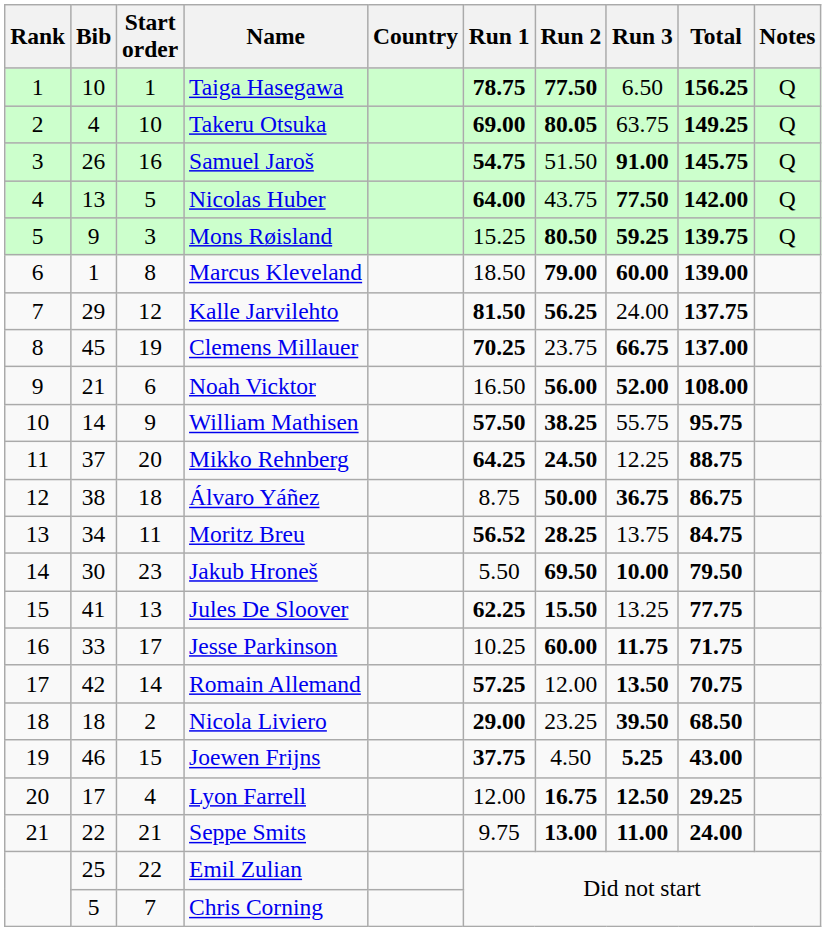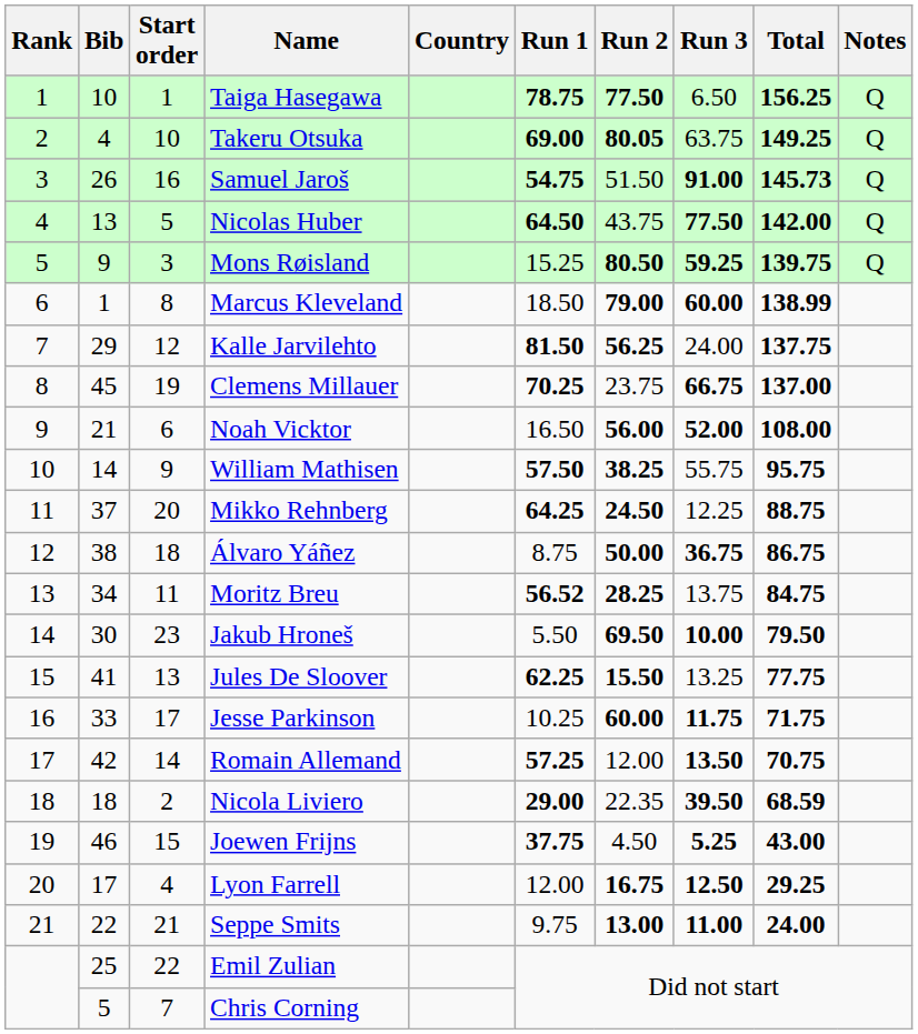 <table class="wikitable sortable" style="text-align:center">
 <tr>
 <th>Rank</th>
 <th>Bib</th>
 <th>Start<br>order</th>
 <th>Name</th>
 <th>Country</th>
 <th>Run 1</th>
 <th>Run 2</th>
 <th>Run 3</th>
 <th>Total</th>
 <th>Notes</th>
 </tr>
 <tr bgcolor=ccffcc>
 <td>1</td>
 <td>10</td>
 <td>1</td>
 <td align=left><a href='#'>Taiga Hasegawa</a></td>
 <td align=left></td>
 <td><strong>78.75</strong></td>
 <td><strong>77.50</strong></td>
 <td>6.50</td>
 <td><strong>156.25</strong></td>
 <td>Q</td>
 </tr>
 <tr bgcolor=ccffcc>
 <td>2</td>
 <td>4</td>
 <td>10</td>
 <td align=left><a href='#'>Takeru Otsuka</a></td>
 <td align=left></td>
 <td><strong>69.00</strong></td>
 <td><strong>80.05</strong></td>
 <td>63.75</td>
 <td><strong>149.25</strong></td>
 <td>Q</td>
 </tr>
 <tr bgcolor=ccffcc>
 <td>3</td>
 <td>26</td>
 <td>16</td>
 <td align=left><a href='#'>Samuel Jaroš</a></td>
 <td align=left></td>
 <td><strong>54.75</strong></td>
 <td>51.50</td>
 <td><strong>91.00</strong></td>
-<td><strong>145.75</strong></td>
+<td><strong>145.73</strong></td>
 <td>Q</td>
 </tr>
 <tr bgcolor=ccffcc>
 <td>4</td>
 <td>13</td>
 <td>5</td>
 <td align=left><a href='#'>Nicolas Huber</a></td>
 <td align=left></td>
-<td><strong>64.00</strong></td>
+<td><strong>64.50</strong></td>
 <td>43.75</td>
 <td><strong>77.50</strong></td>
 <td><strong>142.00</strong></td>
 <td>Q</td>
 </tr>
 <tr bgcolor=ccffcc>
 <td>5</td>
 <td>9</td>
 <td>3</td>
 <td align=left><a href='#'>Mons Røisland</a></td>
 <td align=left></td>
 <td>15.25</td>
 <td><strong>80.50</strong></td>
 <td><strong>59.25</strong></td>
 <td><strong>139.75</strong></td>
 <td>Q</td>
 </tr>
 <tr>
 <td>6</td>
 <td>1</td>
 <td>8</td>
 <td align=left><a href='#'>Marcus Kleveland</a></td>
 <td align=left></td>
 <td>18.50</td>
 <td><strong>79.00</strong></td>
 <td><strong>60.00</strong></td>
-<td><strong>139.00</strong></td>
+<td><strong>138.99</strong></td>
 <td></td>
 </tr>
 <tr>
 <td>7</td>
 <td>29</td>
 <td>12</td>
 <td align=left><a href='#'>Kalle Jarvilehto</a></td>
 <td align=left></td>
 <td><strong>81.50</strong></td>
 <td><strong>56.25</strong></td>
 <td>24.00</td>
 <td><strong>137.75</strong></td>
 </tr>
 <tr>
 <td>8</td>
 <td>45</td>
 <td>19</td>
 <td align=left><a href='#'>Clemens Millauer</a></td>
 <td align=left></td>
 <td><strong>70.25</strong></td>
 <td>23.75</td>
 <td><strong>66.75</strong></td>
 <td><strong>137.00</strong></td>
 <td></td>
 </tr>
 <tr>
 <td>9</td>
 <td>21</td>
 <td>6</td>
 <td align=left><a href='#'>Noah Vicktor</a></td>
 <td align=left></td>
 <td>16.50</td>
 <td><strong>56.00</strong></td>
 <td><strong>52.00</strong></td>
 <td><strong>108.00</strong></td>
 <td></td>
 </tr>
 <tr>
 <td>10</td>
 <td>14</td>
 <td>9</td>
 <td align=left><a href='#'>William Mathisen</a></td>
 <td align=left></td>
 <td><strong>57.50</strong></td>
 <td><strong>38.25</strong></td>
 <td>55.75</td>
 <td><strong>95.75</strong></td>
 <td></td>
 </tr>
 <tr>
 <td>11</td>
 <td>37</td>
 <td>20</td>
 <td align=left><a href='#'>Mikko Rehnberg</a></td>
 <td align=left></td>
 <td><strong>64.25</strong></td>
 <td><strong>24.50</strong></td>
 <td>12.25</td>
 <td><strong>88.75</strong></td>
 <td></td>
 </tr>
 <tr>
 <td>12</td>
 <td>38</td>
 <td>18</td>
 <td align=left><a href='#'>Álvaro Yáñez</a></td>
 <td align=left></td>
 <td>8.75</td>
 <td><strong>50.00</strong></td>
 <td><strong>36.75</strong></td>
 <td><strong>86.75</strong></td>
 <td></td>
 </tr>
 <tr>
 <td>13</td>
 <td>34</td>
 <td>11</td>
 <td align=left><a href='#'>Moritz Breu</a></td>
 <td align=left></td>
 <td><strong>56.52</strong></td>
 <td><strong>28.25</strong></td>
 <td>13.75</td>
 <td><strong>84.75</strong></td>
 <td></td>
 </tr>
 <tr>
 <td>14</td>
 <td>30</td>
 <td>23</td>
 <td align=left><a href='#'>Jakub Hroneš</a></td>
 <td align=left></td>
 <td>5.50</td>
 <td><strong>69.50</strong></td>
 <td><strong>10.00</strong></td>
 <td><strong>79.50</strong></td>
 <td></td>
 </tr>
 <tr>
 <td>15</td>
 <td>41</td>
 <td>13</td>
 <td align=left><a href='#'>Jules De Sloover</a></td>
 <td align=left></td>
 <td><strong>62.25</strong></td>
 <td><strong>15.50</strong></td>
 <td>13.25</td>
 <td><strong>77.75</strong></td>
 <td></td>
 </tr>
 <tr>
 <td>16</td>
 <td>33</td>
 <td>17</td>
 <td align=left><a href='#'>Jesse Parkinson</a></td>
 <td align=left></td>
 <td>10.25</td>
 <td><strong>60.00</strong></td>
 <td><strong>11.75</strong></td>
 <td><strong>71.75</strong></td>
 <td></td>
 </tr>
 <tr>
 <td>17</td>
 <td>42</td>
 <td>14</td>
 <td align=left><a href='#'>Romain Allemand</a></td>
 <td align=left></td>
 <td><strong>57.25</strong></td>
 <td>12.00</td>
 <td><strong>13.50</strong></td>
 <td><strong>70.75</strong></td>
 <td></td>
 </tr>
 <tr>
 <td>18</td>
 <td>18</td>
 <td>2</td>
 <td align=left><a href='#'>Nicola Liviero</a></td>
 <td align=left></td>
 <td><strong>29.00</strong></td>
-<td>23.25</td>
+<td>22.35</td>
 <td><strong>39.50</strong></td>
-<td><strong>68.50</strong></td>
+<td><strong>68.59</strong></td>
 <td></td>
 </tr>
 <tr>
 <td>19</td>
 <td>46</td>
 <td>15</td>
 <td align=left><a href='#'>Joewen Frijns</a></td>
 <td align=left></td>
 <td><strong>37.75</strong></td>
 <td>4.50</td>
 <td><strong>5.25</strong></td>
 <td><strong>43.00</strong></td>
 <td></td>
 </tr>
 <tr>
 <td>20</td>
 <td>17</td>
 <td>4</td>
 <td align=left><a href='#'>Lyon Farrell</a></td>
 <td align=left></td>
 <td>12.00</td>
 <td><strong>16.75</strong></td>
 <td><strong>12.50</strong></td>
 <td><strong>29.25</strong></td>
 <td></td>
 </tr>
 <tr>
 <td>21</td>
 <td>22</td>
 <td>21</td>
 <td align=left><a href='#'>Seppe Smits</a></td>
 <td align=left></td>
 <td>9.75</td>
 <td><strong>13.00</strong></td>
 <td><strong>11.00</strong></td>
 <td><strong>24.00</strong></td>
 <td></td>
 </tr>
 <tr>
 <td rowspan=2></td>
 <td>25</td>
 <td>22</td>
 <td align=left><a href='#'>Emil Zulian</a></td>
 <td align=left></td>
 <td colspan=5 rowspan=2>Did not start</td>
 </tr>
 <tr>
 <td>5</td>
 <td>7</td>
 <td align=left><a href='#'>Chris Corning</a></td>
 <td align=left></td>
 </tr>
 </table>
